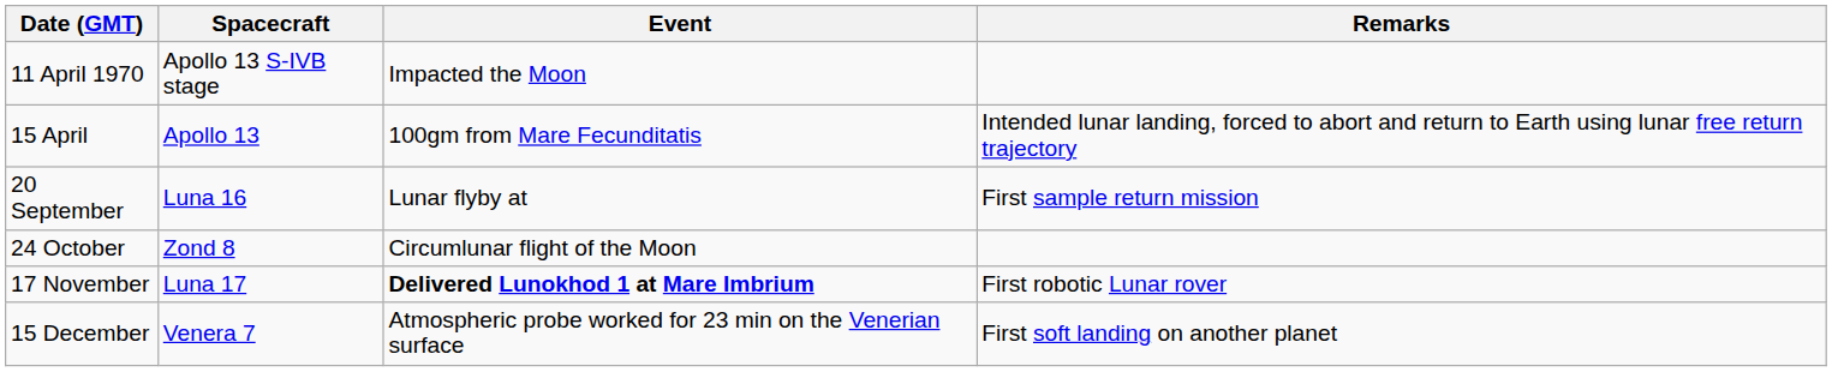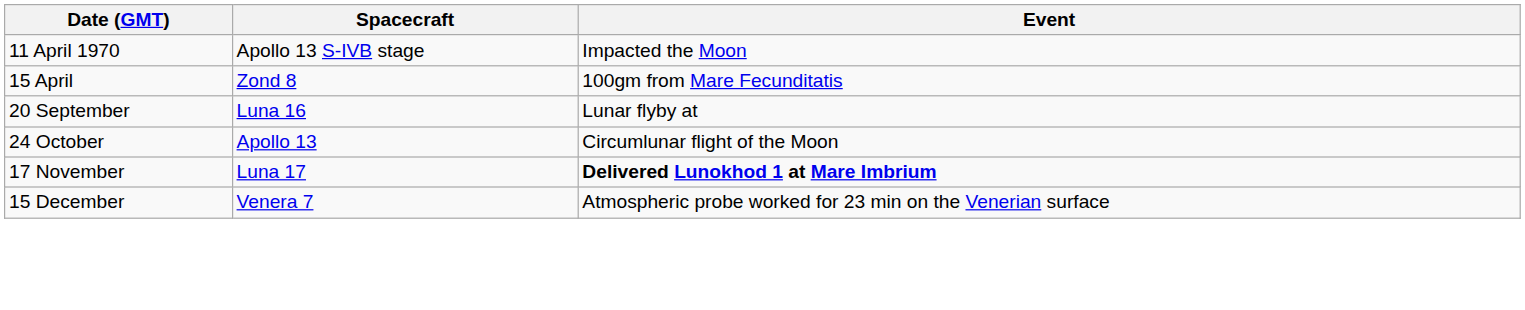 <table class="wikitable" border="1" width="100%">
 <tr>
 <th>Date (<a href='#'>GMT</a>)</th>
 <th>Spacecraft</th>
 <th>Event</th>
-<th>Remarks</th>
 </tr>
 <tr>
 <td>11 April 1970</td>
 <td>Apollo 13 <a href='#'>S-IVB</a> stage</td>
 <td>Impacted the <a href='#'>Moon</a></td>
-<td></td>
 </tr>
 <tr>
 <td>15 April</td>
-<td><a href='#'>Apollo 13</a></td>
+<td><a href='#'>Zond 8</a></td>
 <td>100gm from <a href='#'>Mare Fecunditatis</a></td>
-<td>Intended lunar landing, forced to abort and return to Earth using lunar <a href='#'>free return trajectory</a></td>
 </tr>
 <tr>
 <td>20 September</td>
 <td><a href='#'>Luna 16</a></td>
 <td>Lunar flyby at </td>
-<td>First <a href='#'>sample return mission</a></td>
 </tr>
 <tr>
 <td>24 October</td>
-<td><a href='#'>Zond 8</a></td>
+<td><a href='#'>Apollo 13</a></td>
 <td>Circumlunar flight of the Moon </td>
-<td></td>
 </tr>
 <tr>
 <td>17 November</td>
 <td><a href='#'>Luna 17</a></td>
 <td><strong>Delivered <a href='#'>Lunokhod 1</a> at <a href='#'>Mare Imbrium</a></strong></td>
-<td>First robotic <a href='#'>Lunar rover</a></td>
 </tr>
 <tr>
 <td>15 December</td>
 <td><a href='#'>Venera 7</a></td>
 <td>Atmospheric probe worked for 23 min on the <a href='#'>Venerian</a> surface</td>
-<td>First <a href='#'>soft landing</a> on another planet</td>
 </tr>
 </table>
